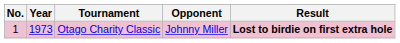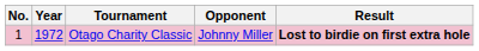 <table class="wikitable" style="font-size:95%;">
 <tr>
 <th>No.</th>
 <th>Year</th>
 <th>Tournament</th>
 <th>Opponent</th>
 <th>Result</th>
 </tr>
 <tr style="background:#F2C1D1;">
 <td align=center>1</td>
-<td><a href='#'>1973</a></td>
+<td><a href='#'>1972</a></td>
 <td><a href='#'>Otago Charity Classic</a></td>
 <td> <a href='#'>Johnny Miller</a></td>
 <td><strong>Lost to birdie on first extra hole</strong></td>
 </tr>
 </table>
